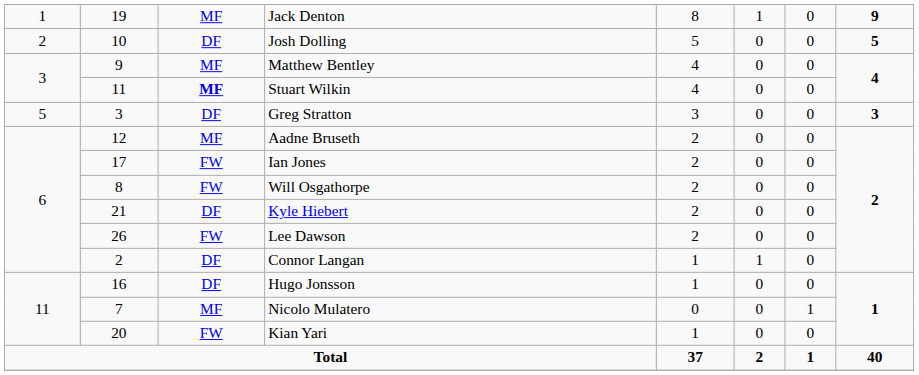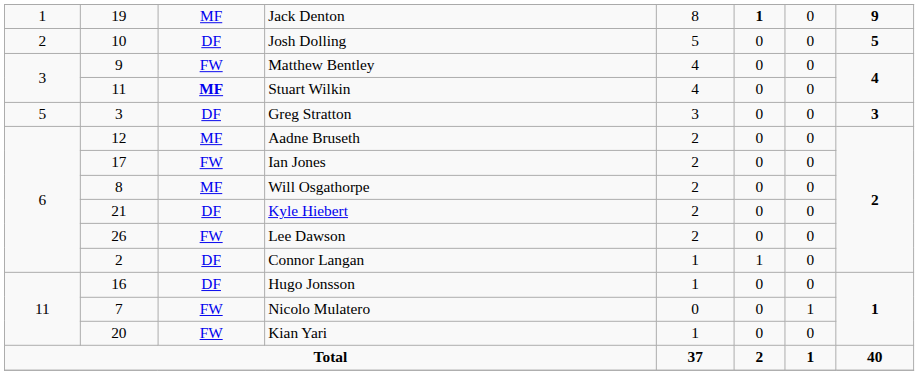 <table class="wikitable" style="text-align:center;width:75%;">
 <tr>
 </tr>
 <tr>
 <td>1</td>
 <td>19</td>
 <td><a href='#'>MF</a></td>
 <td align="left"> Jack Denton</td>
 <td>8</td>
-<td>1</td>
+<td><strong>1</strong></td>
 <td>0</td>
 <td><strong>9</strong></td>
 </tr>
 <tr>
 <td>2</td>
 <td>10</td>
 <td><a href='#'>DF</a></td>
 <td align="left"> Josh Dolling</td>
 <td>5</td>
 <td>0</td>
 <td>0</td>
 <td><strong>5</strong></td>
 </tr>
 <tr>
 <td rowspan="2">3</td>
 <td>9</td>
-<td><a href='#'>MF</a></td>
+<td><a href='#'>FW</a></td>
 <td align="left"> Matthew Bentley</td>
 <td>4</td>
 <td>0</td>
 <td>0</td>
 <td rowspan="2"><strong>4</strong></td>
 </tr>
 <tr>
 <td>11</td>
 <td><strong><a href='#'>MF</a></strong></td>
 <td align="left"> Stuart Wilkin</td>
 <td>4</td>
 <td>0</td>
 <td>0</td>
 </tr>
 <tr>
 <td>5</td>
 <td>3</td>
 <td><a href='#'>DF</a></td>
 <td align="left"> Greg Stratton</td>
 <td>3</td>
 <td>0</td>
 <td>0</td>
 <td><strong>3</strong></td>
 </tr>
 <tr>
 <td rowspan="6">6</td>
 <td>12</td>
 <td><a href='#'>MF</a></td>
 <td align="left"> Aadne Bruseth</td>
 <td>2</td>
 <td>0</td>
 <td>0</td>
 <td rowspan="6"><strong>2</strong></td>
 </tr>
 <tr>
 <td>17</td>
 <td><a href='#'>FW</a></td>
 <td align="left"> Ian Jones</td>
 <td>2</td>
 <td>0</td>
 <td>0</td>
 </tr>
 <tr>
 <td>8</td>
-<td><a href='#'>FW</a></td>
+<td><a href='#'>MF</a></td>
 <td align="left"> Will Osgathorpe</td>
 <td>2</td>
 <td>0</td>
 <td>0</td>
 </tr>
 <tr>
 <td>21</td>
 <td><a href='#'>DF</a></td>
 <td align="left"> <a href='#'>Kyle Hiebert</a></td>
 <td>2</td>
 <td>0</td>
 <td>0</td>
 </tr>
 <tr>
 <td>26</td>
 <td><a href='#'>FW</a></td>
 <td align="left"> Lee Dawson</td>
 <td>2</td>
 <td>0</td>
 <td>0</td>
 </tr>
 <tr>
 <td>2</td>
 <td><a href='#'>DF</a></td>
 <td align="left"> Connor Langan</td>
 <td>1</td>
 <td>1</td>
 <td>0</td>
 </tr>
 <tr>
 <td rowspan="3">11</td>
 <td>16</td>
 <td><a href='#'>DF</a></td>
 <td align="left"> Hugo Jonsson</td>
 <td>1</td>
 <td>0</td>
 <td>0</td>
 <td Rowspan="3"><strong>1</strong></td>
 </tr>
 <tr>
 <td>7</td>
-<td><a href='#'>MF</a></td>
+<td><a href='#'>FW</a></td>
 <td align="left"> Nicolo Mulatero</td>
 <td>0</td>
 <td>0</td>
 <td>1</td>
 </tr>
 <tr>
 <td>20</td>
 <td><a href='#'>FW</a></td>
 <td align="left"> Kian Yari</td>
 <td>1</td>
 <td>0</td>
 <td>0</td>
 </tr>
 <tr>
 <td colspan="4"><strong>Total</strong></td>
 <td><strong>37</strong></td>
 <td><strong>2</strong></td>
 <td><strong>1</strong></td>
 <td><strong>40</strong></td>
 </tr>
 <tr>
 </tr>
 </table>
